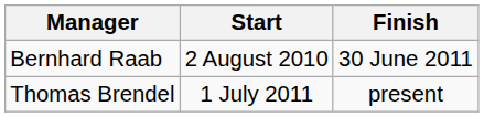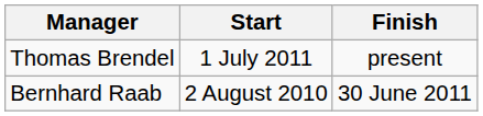 <table class="wikitable">
 <tr>
 <th>Manager</th>
 <th>Start</th>
 <th>Finish</th>
 </tr>
 <tr align="center">
+<td align="left">Thomas Brendel</td>
+<td>1 July 2011</td>
+<td>present</td>
+</tr>
+<tr align="center">
 <td align="left">Bernhard Raab</td>
 <td>2 August 2010</td>
 <td>30 June 2011</td>
 </tr>
-<tr align="center">
-<td align="left">Thomas Brendel</td>
-<td>1 July 2011</td>
-<td>present</td>
-</tr>
 </table>
